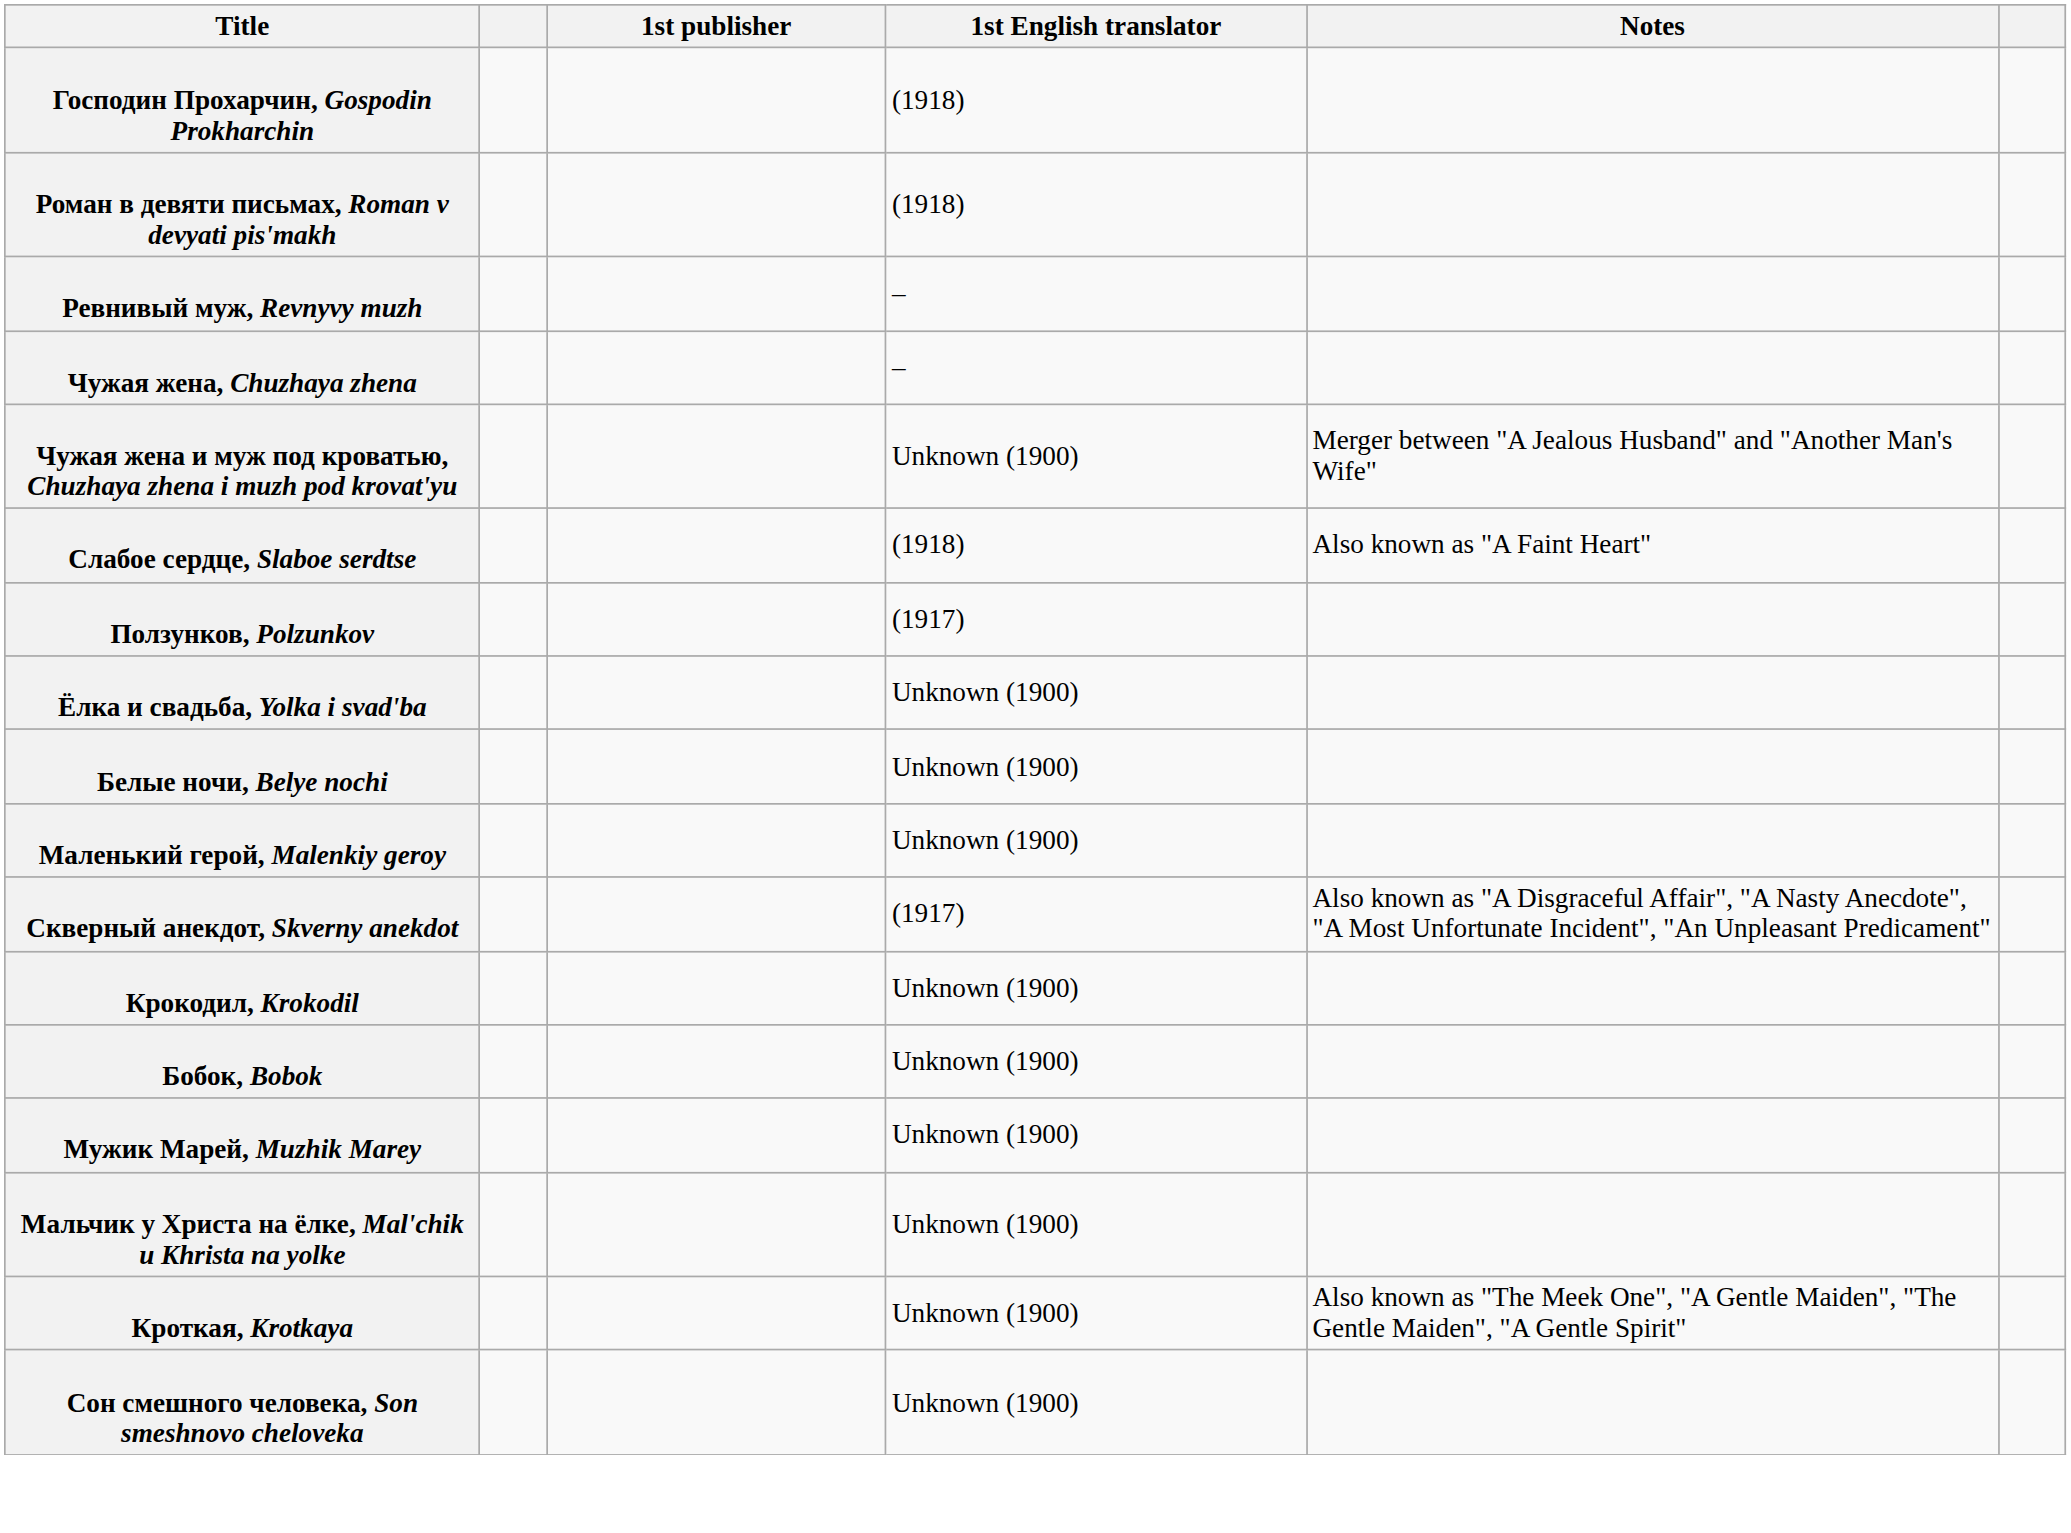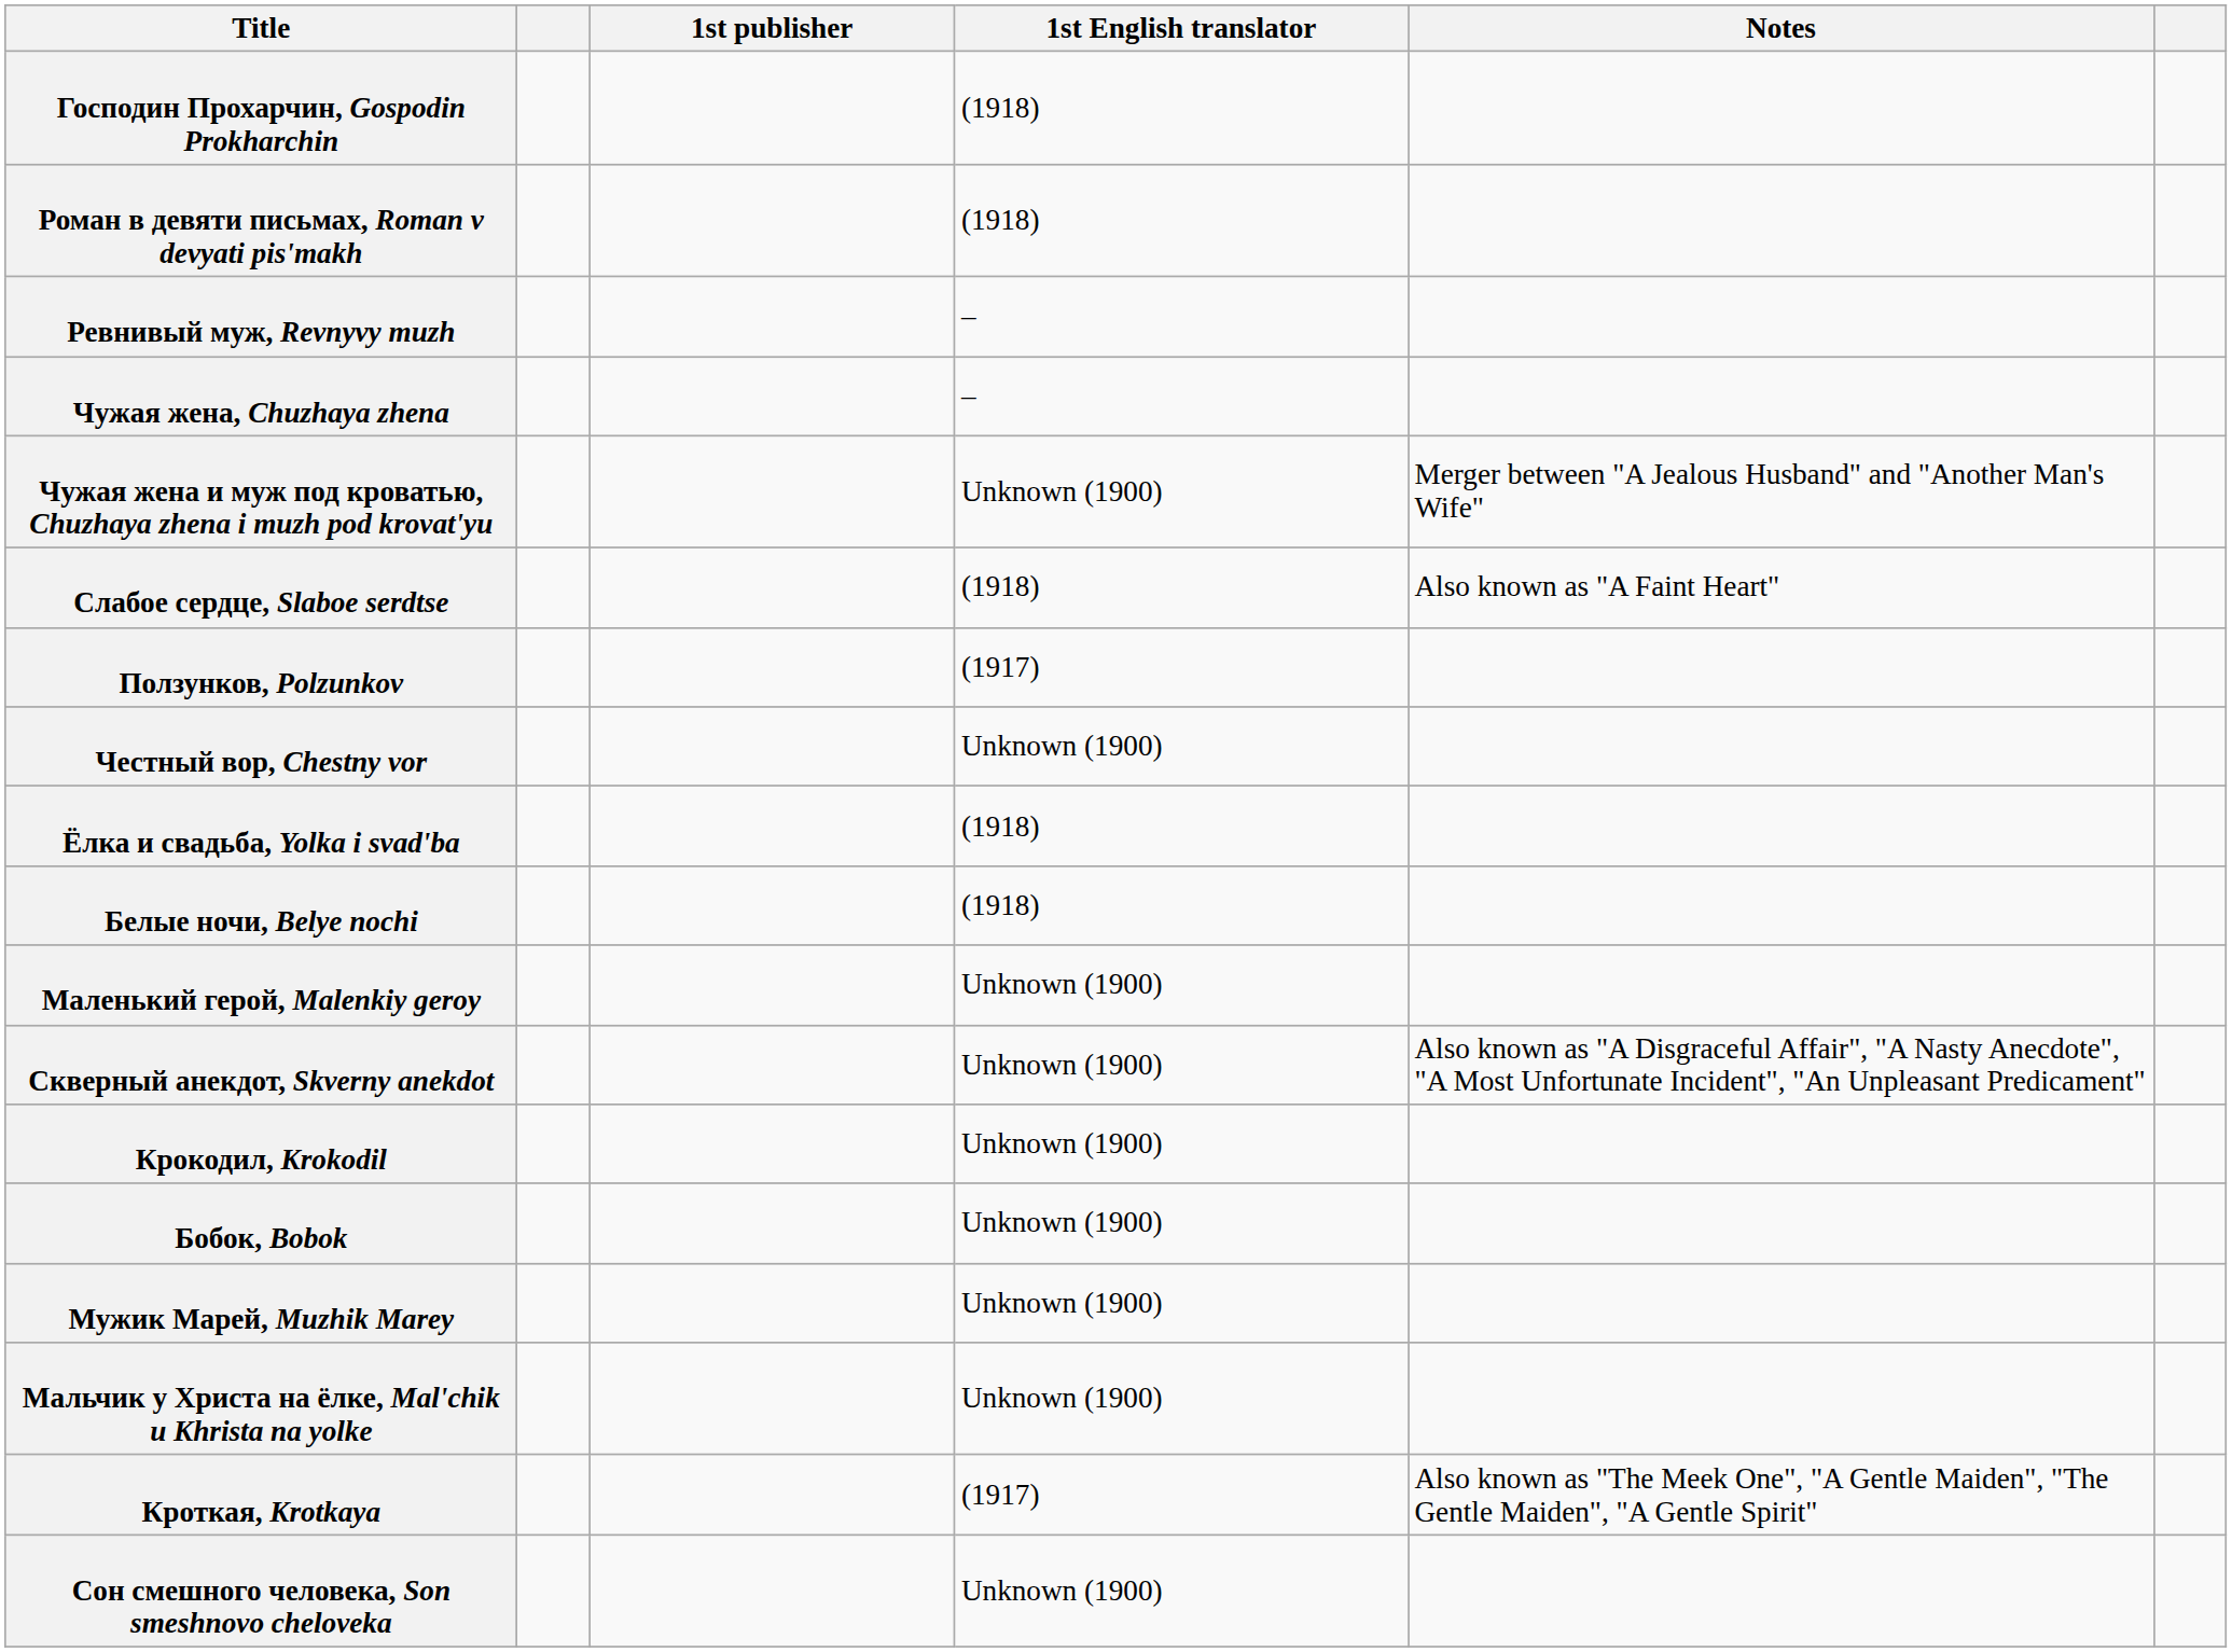 <table class="wikitable plainrowheaders sortable" style="margin-right: 0;">
 <tr>
 <th scope="col" style="width: 17em;">Title</th>
 <th scope="col" style="width: 2em;"></th>
 <th scope="col" style="width: 12em;">1st publisher</th>
 <th scope="col" style="width: 15em;">1st English translator</th>
 <th scope="col" style="width: 25em;">Notes</th>
 <th scope="col" class="unsortable" style="width: 2em;"></th>
 </tr>
 <tr>
 <th scope="row"><br>Господин Прохарчин, <em>Gospodin Prokharchin</em></th>
 <td></td>
 <td></td>
 <td> (1918)</td>
 <td></td>
 <td></td>
 </tr>
 <tr>
 <th scope="row"><br>Роман в девяти письмах, <em>Roman v devyati pis'makh</em></th>
 <td></td>
 <td></td>
 <td> (1918)</td>
 <td></td>
 <td></td>
 </tr>
 <tr>
 <th scope="row"><br>Ревнивый муж, <em>Revnyvy muzh</em></th>
 <td></td>
 <td></td>
 <td>–</td>
 <td></td>
 <td></td>
 </tr>
 <tr>
 <th scope="row"><br>Чужая жена, <em>Chuzhaya zhena</em></th>
 <td></td>
 <td></td>
 <td>–</td>
 <td></td>
 <td></td>
 </tr>
 <tr>
 <th scope="row"><br>Чужая жена и муж под кроватью,<br><em>Chuzhaya zhena i muzh pod krovat'yu</em></th>
 <td></td>
 <td></td>
 <td>Unknown (1900)</td>
 <td>Merger between "A Jealous Husband" and "Another Man's Wife"</td>
 <td></td>
 </tr>
 <tr>
 <th scope="row"><br>Слабое сердце, <em>Slaboe serdtse</em></th>
 <td></td>
 <td></td>
 <td> (1918)</td>
 <td>Also known as "A Faint Heart"</td>
 <td></td>
 </tr>
 <tr>
 <th scope="row"><br>Ползунков, <em>Polzunkov</em></th>
 <td></td>
 <td></td>
 <td> (1917)</td>
 <td></td>
 <td></td>
 </tr>
 <tr>
-<th scope="row"><br>Ёлка и свадьба, <em>Yolka i svad'ba</em></th>
+<th scope="row"><br>Честный вор, <em>Chestny vor</em></th>
 <td></td>
 <td></td>
 <td>Unknown (1900)</td>
 <td></td>
 <td></td>
 </tr>
 <tr>
+<th scope="row"><br>Ёлка и свадьба, <em>Yolka i svad'ba</em></th>
+<td></td>
+<td></td>
+<td> (1918)</td>
+<td></td>
+<td></td>
+</tr>
+<tr>
 <th scope="row"><br>Белые ночи, <em>Belye nochi</em></th>
 <td></td>
 <td></td>
-<td>Unknown (1900)</td>
+<td> (1918)</td>
 <td></td>
 <td></td>
 </tr>
 <tr>
 <th scope="row"><br>Маленький герой, <em>Malenkiy geroy</em></th>
 <td></td>
 <td></td>
 <td>Unknown (1900)</td>
 <td></td>
 <td></td>
 </tr>
 <tr>
 <th scope="row"><br>Скверный анекдот, <em>Skverny anekdot</em></th>
 <td></td>
 <td></td>
-<td> (1917)</td>
+<td>Unknown (1900)</td>
 <td>Also known as "A Disgraceful Affair", "A Nasty Anecdote", "A Most Unfortunate Incident", "An Unpleasant Predicament"</td>
 <td></td>
 </tr>
 <tr>
 <th scope="row"><br>Крокодил, <em>Krokodil</em></th>
 <td></td>
 <td></td>
 <td>Unknown (1900)</td>
 <td></td>
 <td></td>
 </tr>
 <tr>
 <th scope="row"><br>Бобок, <em>Bobok</em></th>
 <td></td>
 <td></td>
 <td>Unknown (1900)</td>
 <td></td>
 <td></td>
 </tr>
 <tr>
 <th scope="row"><br>Мужик Марей, <em>Muzhik Marey</em></th>
 <td></td>
 <td></td>
 <td>Unknown (1900)</td>
 <td></td>
 <td></td>
 </tr>
 <tr>
 <th scope="row"><br>Мальчик у Христа на ёлке, <em>Mal'chik u Khrista na yolke</em></th>
 <td></td>
 <td></td>
 <td>Unknown (1900)</td>
 <td></td>
 <td></td>
 </tr>
 <tr>
 <th scope="row"><br>Кроткая, <em>Krotkaya</em></th>
 <td></td>
 <td></td>
-<td>Unknown (1900)</td>
+<td> (1917)</td>
 <td>Also known as "The Meek One", "A Gentle Maiden", "The Gentle Maiden", "A Gentle Spirit"</td>
 <td></td>
 </tr>
 <tr>
 <th scope="row"><br>Сон смешного человека, <em>Son smeshnovo cheloveka</em></th>
 <td></td>
 <td></td>
 <td>Unknown (1900)</td>
 <td></td>
 <td></td>
 </tr>
 </table>
